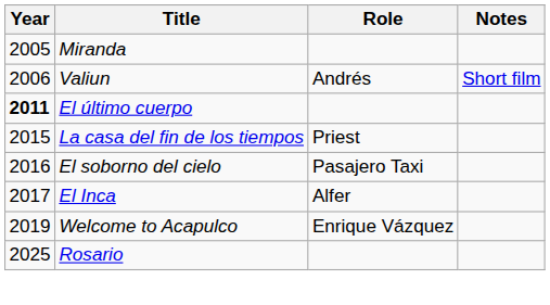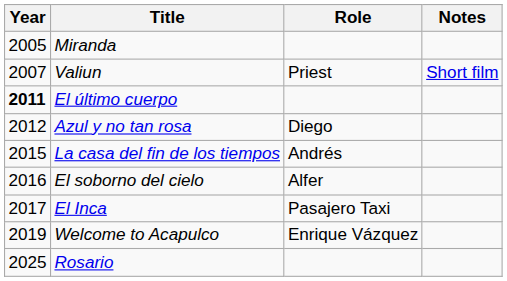 <table class="wikitable sortable">
 <tr>
 <th>Year</th>
 <th>Title</th>
 <th>Role</th>
 <th>Notes</th>
 </tr>
 <tr>
 <td>2005</td>
 <td><em>Miranda</em></td>
 <td></td>
 <td></td>
 </tr>
 <tr>
-<td>2006</td>
+<td>2007</td>
 <td><em>Valiun</em></td>
-<td>Andrés</td>
+<td>Priest</td>
 <td><a href='#'>Short film</a></td>
 </tr>
 <tr>
 <td><strong>2011</strong></td>
 <td><em><a href='#'>El último cuerpo</a></em></td>
 <td></td>
 <td></td>
 </tr>
 <tr>
+<td>2012</td>
+<td><em><a href='#'>Azul y no tan rosa</a></em></td>
+<td>Diego</td>
+<td></td>
+</tr>
+<tr>
 <td>2015</td>
 <td><em><a href='#'>La casa del fin de los tiempos</a></em></td>
-<td>Priest</td>
+<td>Andrés</td>
 <td></td>
 </tr>
 <tr>
 <td>2016</td>
 <td><em>El soborno del cielo</em></td>
-<td>Pasajero Taxi</td>
+<td>Alfer</td>
 <td></td>
 </tr>
 <tr>
 <td>2017</td>
 <td><em><a href='#'>El Inca</a></em></td>
-<td>Alfer</td>
+<td>Pasajero Taxi</td>
 <td></td>
 </tr>
 <tr>
 <td>2019</td>
 <td><em>Welcome to Acapulco</em></td>
 <td>Enrique Vázquez</td>
 <td></td>
 </tr>
 <tr>
 <td>2025</td>
 <td><em><a href='#'>Rosario</a></em></td>
 <td></td>
 <td></td>
 </tr>
 </table>
